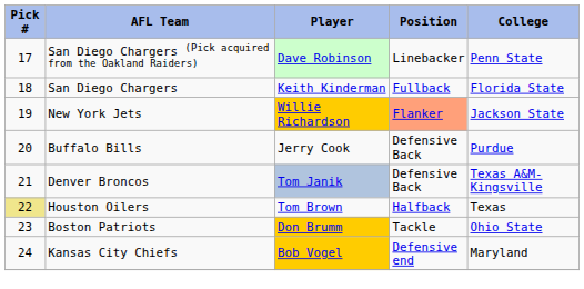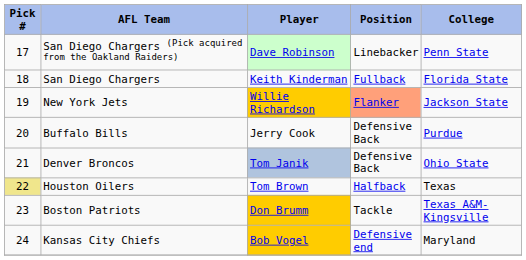 <table class="wikitable sortable sortable" style="width: 100%">
 <tr>
 <th style="background:#A8BDEC;" width=7%>Pick #</th>
 <th width=40% style="background:#A8BDEC;">AFL Team</th>
 <th width=20% style="background:#A8BDEC;">Player</th>
 <th width=13% style="background:#A8BDEC;">Position</th>
 <th style="background:#A8BDEC;">College</th>
 </tr>
 <tr>
 <td align=center>17</td>
 <td>San Diego Chargers <sup>(Pick acquired from the Oakland Raiders)</sup></td>
 <td bgcolor="#CCFFCC"><a href='#'>Dave Robinson</a></td>
 <td>Linebacker</td>
 <td><a href='#'>Penn State</a></td>
 </tr>
 <tr>
 <td align=center>18</td>
 <td>San Diego Chargers</td>
 <td><a href='#'>Keith Kinderman</a></td>
 <td><a href='#'>Fullback</a></td>
 <td><a href='#'>Florida State</a></td>
 </tr>
 <tr>
 <td align=center>19</td>
 <td>New York Jets</td>
 <td bgcolor="#FFCC00"><a href='#'>Willie Richardson</a></td>
 <td style="background: lightsalmon;"><a href='#'>Flanker</a></td>
 <td><a href='#'>Jackson State</a></td>
 </tr>
 <tr>
 <td align=center>20</td>
 <td>Buffalo Bills</td>
 <td>Jerry Cook</td>
 <td>Defensive Back</td>
 <td><a href='#'>Purdue</a></td>
 </tr>
 <tr>
 <td align=center>21</td>
 <td>Denver Broncos</td>
 <td bgcolor=lightsteelblue><a href='#'>Tom Janik</a></td>
 <td>Defensive Back</td>
-<td><a href='#'>Texas A&M-Kingsville</a></td>
+<td><a href='#'>Ohio State</a></td>
 </tr>
 <tr>
 <td align=center style="background: khaki;">22</td>
 <td>Houston Oilers</td>
 <td><a href='#'>Tom Brown</a></td>
 <td><a href='#'>Halfback</a></td>
 <td>Texas</td>
 </tr>
 <tr>
 <td align=center>23</td>
 <td>Boston Patriots</td>
 <td bgcolor="#FFCC00"><a href='#'>Don Brumm</a></td>
 <td>Tackle</td>
-<td><a href='#'>Ohio State</a></td>
+<td><a href='#'>Texas A&M-Kingsville</a></td>
 </tr>
 <tr>
 <td align=center>24</td>
 <td>Kansas City Chiefs</td>
 <td bgcolor="#FFCC00"><a href='#'>Bob Vogel</a></td>
 <td><a href='#'>Defensive end</a></td>
 <td>Maryland</td>
 </tr>
 <tr>
 </tr>
 </table>
